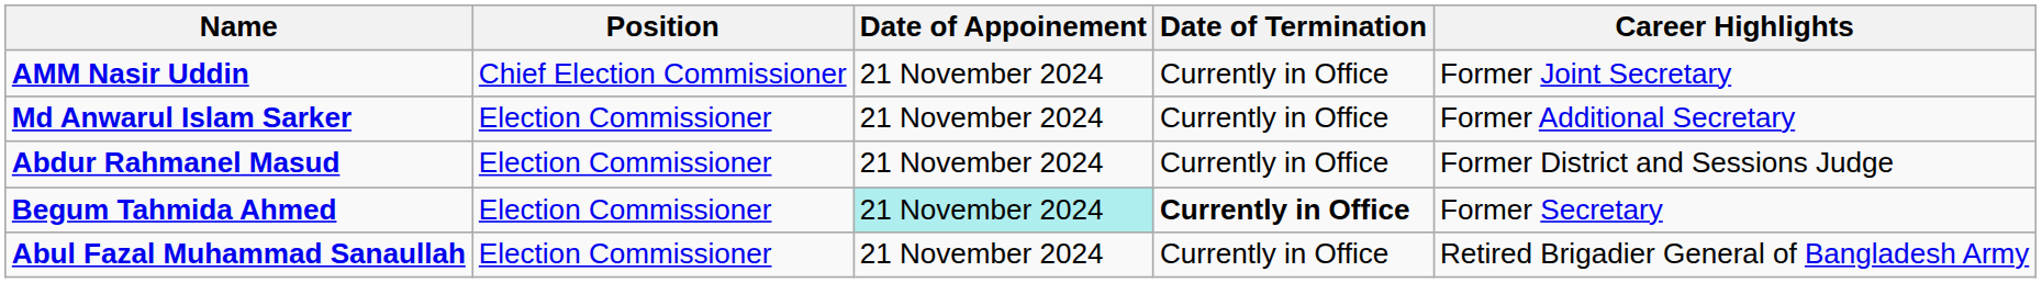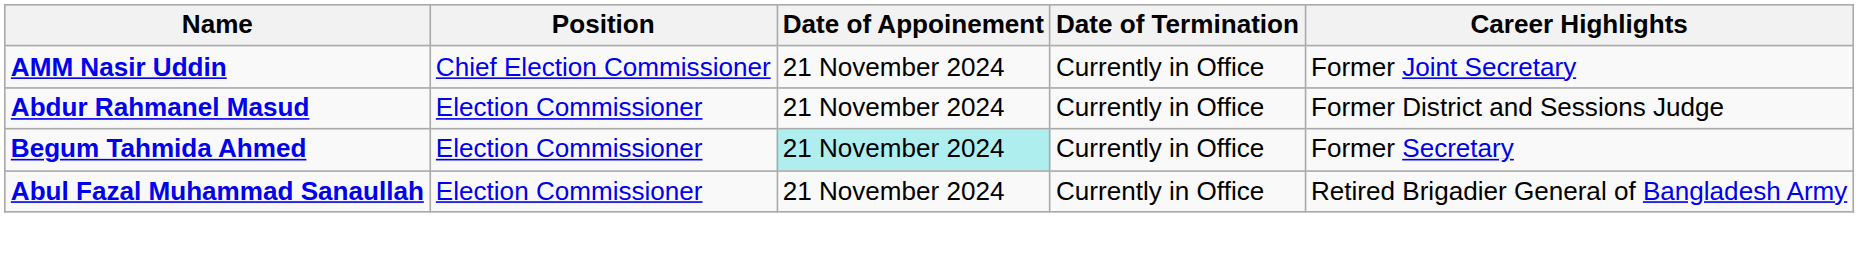 <table class="wikitable">
 <tr>
 <th>Name</th>
 <th>Position</th>
 <th>Date of Appoinement</th>
 <th>Date of Termination</th>
 <th>Career Highlights</th>
 </tr>
 <tr>
 <td><strong><a href='#'>AMM Nasir Uddin</a></strong></td>
 <td><a href='#'>Chief Election Commissioner</a></td>
 <td>21 November 2024</td>
 <td>Currently in Office</td>
 <td>Former <a href='#'>Joint Secretary</a></td>
 </tr>
 <tr>
-<td><strong><a href='#'>Md Anwarul Islam Sarker</a></strong></td>
-<td><a href='#'>Election Commissioner</a></td>
-<td>21 November 2024</td>
-<td>Currently in Office</td>
-<td>Former <a href='#'>Additional Secretary</a></td>
-</tr>
-<tr>
 <td><strong><a href='#'>Abdur Rahmanel Masud</a></strong></td>
 <td><a href='#'>Election Commissioner</a></td>
 <td>21 November 2024</td>
 <td>Currently in Office</td>
 <td>Former District and Sessions Judge</td>
 </tr>
 <tr>
 <td><strong><a href='#'>Begum Tahmida Ahmed</a></strong></td>
 <td><a href='#'>Election Commissioner</a></td>
 <td style="background: paleturquoise;">21 November 2024</td>
-<td><strong>Currently in Office</strong></td>
+<td>Currently in Office</td>
 <td>Former <a href='#'>Secretary</a></td>
 </tr>
 <tr>
 <td><strong><a href='#'>Abul Fazal Muhammad Sanaullah</a></strong></td>
 <td><a href='#'>Election Commissioner</a></td>
 <td>21 November 2024</td>
 <td>Currently in Office</td>
 <td>Retired Brigadier General of <a href='#'>Bangladesh Army</a></td>
 </tr>
 </table>
